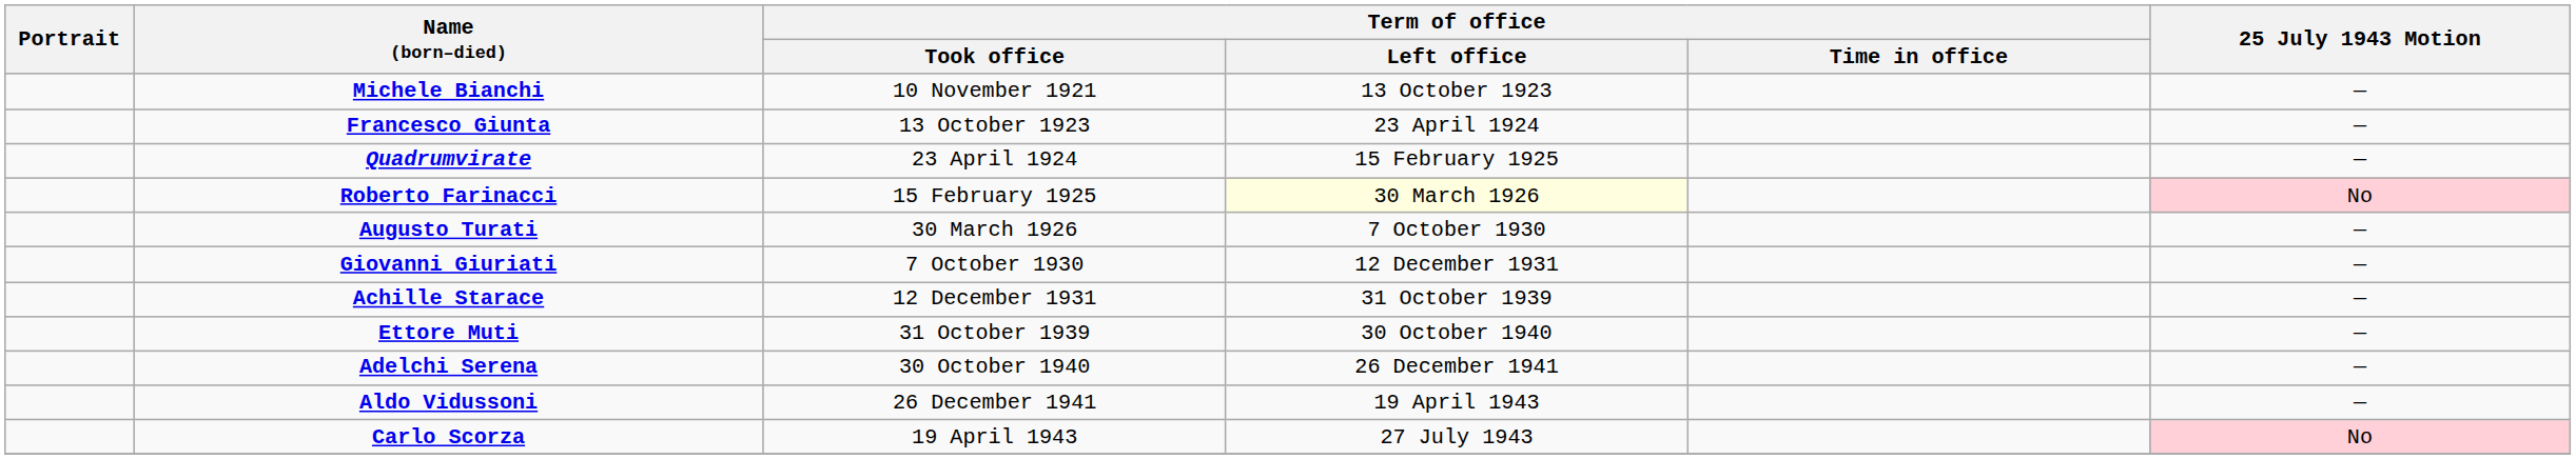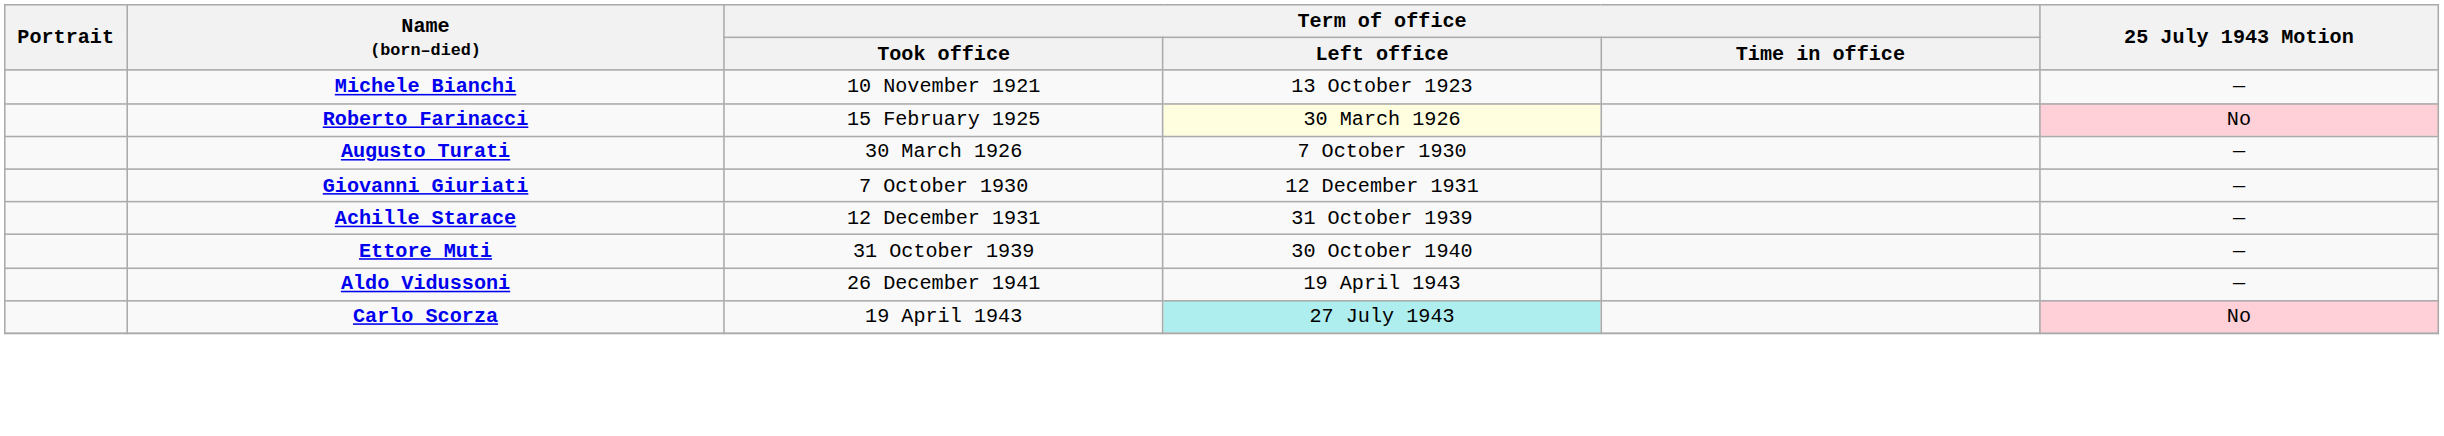 <table class="wikitable" style="text-align:center;" style="width=90%">
 <tr>
 <th width=1% rowspan=2>Portrait</th>
 <th width=15% rowspan=2>Name<br><small>(born–died)</small></th>
 <th width=30% colspan=3>Term of office</th>
 <th width=10% rowspan=2>25 July 1943 Motion</th>
 </tr>
 <tr style="text-align:center;">
 <th width=11%>Took office</th>
 <th width=11%>Left office</th>
 <th width=11%>Time in office</th>
 </tr>
 <tr>
 <td></td>
 <td><strong><a href='#'>Michele Bianchi</a></strong><br></td>
 <td>10 November 1921</td>
 <td>13 October 1923</td>
-<td></td>
-<td align=center>—</td>
-</tr>
-<tr>
-<td></td>
-<td><strong><a href='#'>Francesco Giunta</a></strong><br></td>
-<td>13 October 1923</td>
-<td>23 April 1924</td>
-<td></td>
-<td align=center>—</td>
-</tr>
-<tr>
-<td></td>
-<td><strong><em><a href='#'>Quadrumvirate</a></em></strong></td>
-<td>23 April 1924</td>
-<td>15 February 1925</td>
 <td></td>
 <td align=center>—</td>
 </tr>
 <tr>
 <td></td>
 <td><strong><a href='#'>Roberto Farinacci</a></strong><br></td>
 <td>15 February 1925</td>
 <td style="background: lightyellow;">30 March 1926</td>
 <td></td>
 <td align=center style="background:#FFD0D7">No</td>
 </tr>
 <tr>
 <td></td>
 <td><strong><a href='#'>Augusto Turati</a></strong><br></td>
 <td>30 March 1926</td>
 <td>7 October 1930</td>
 <td></td>
 <td align=center>—</td>
 </tr>
 <tr>
 <td></td>
 <td><strong><a href='#'>Giovanni Giuriati</a></strong><br></td>
 <td>7 October 1930</td>
 <td>12 December 1931</td>
 <td></td>
 <td align=center>—</td>
 </tr>
 <tr>
 <td></td>
 <td><strong><a href='#'>Achille Starace</a></strong><br></td>
 <td>12 December 1931</td>
 <td>31 October 1939</td>
 <td></td>
 <td align=center>—</td>
 </tr>
 <tr>
 <td></td>
 <td><strong><a href='#'>Ettore Muti</a></strong><br></td>
 <td>31 October 1939</td>
 <td>30 October 1940</td>
 <td></td>
 <td align=center>—</td>
 </tr>
 <tr>
 <td></td>
-<td><strong><a href='#'>Adelchi Serena</a></strong><br></td>
-<td>30 October 1940</td>
-<td>26 December 1941</td>
-<td></td>
-<td align=center>—</td>
-</tr>
-<tr>
-<td></td>
 <td><strong><a href='#'>Aldo Vidussoni</a></strong><br></td>
 <td>26 December 1941</td>
 <td>19 April 1943</td>
 <td></td>
 <td align=center>—</td>
 </tr>
 <tr>
 <td></td>
 <td><strong><a href='#'>Carlo Scorza</a></strong><br></td>
 <td>19 April 1943</td>
-<td>27 July 1943</td>
+<td style="background: paleturquoise;">27 July 1943</td>
 <td></td>
 <td align=center style="background:#FFD0D7">No</td>
 </tr>
 <tr>
 </tr>
 </table>
